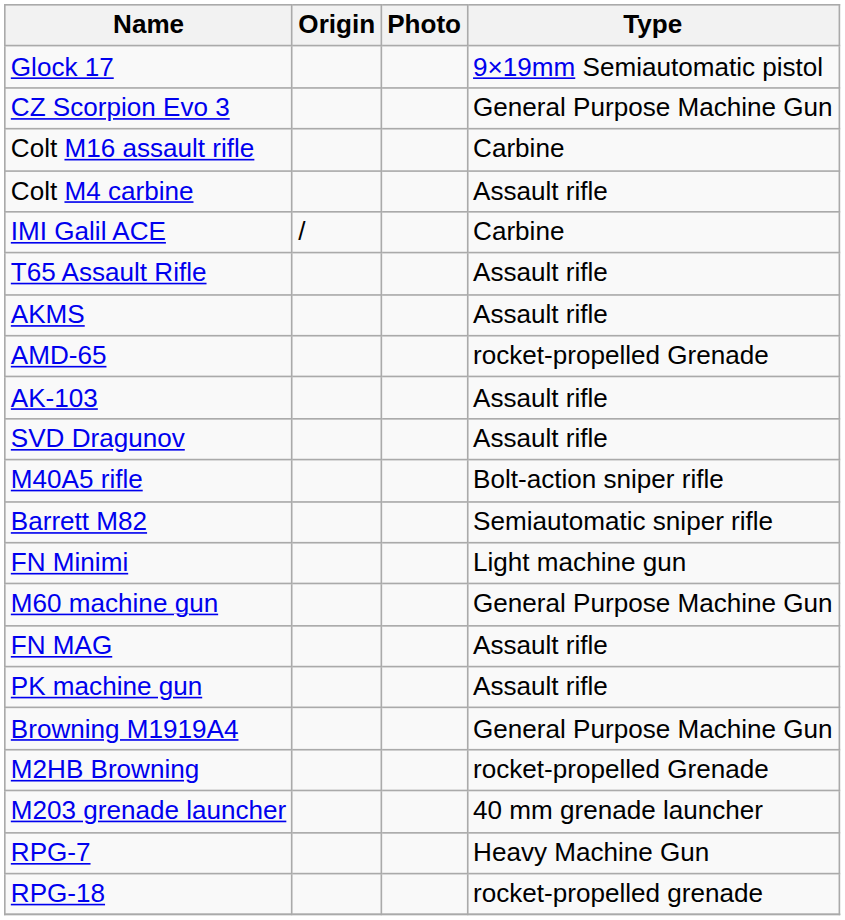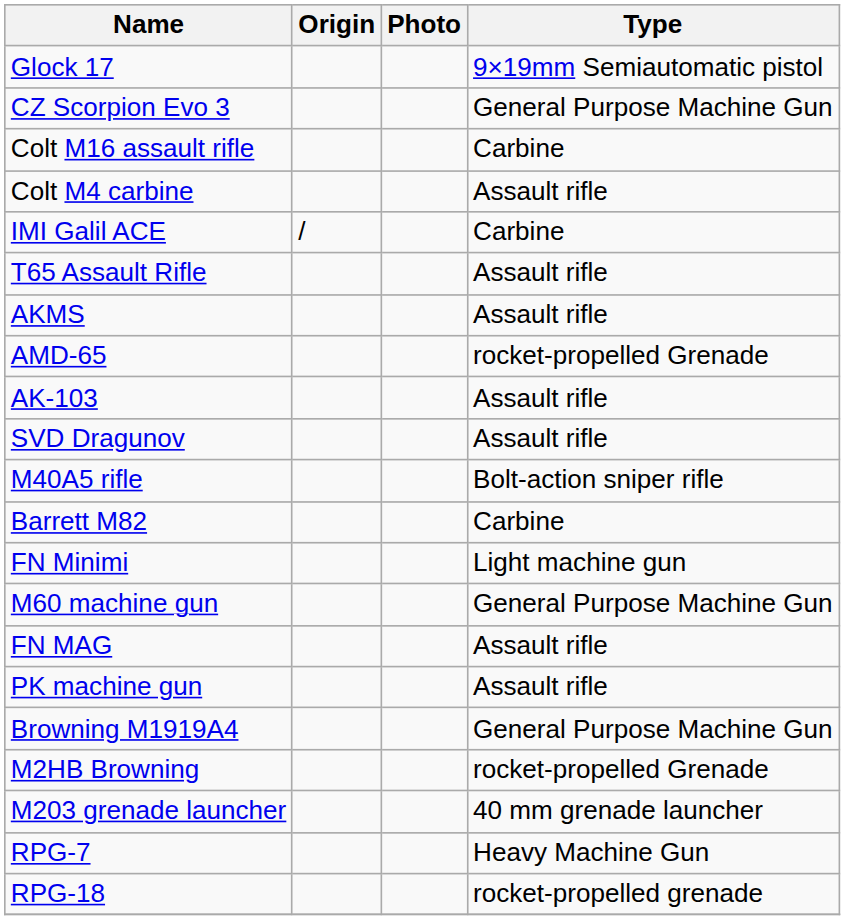 <table class="wikitable">
 <tr>
 <th>Name</th>
 <th>Origin</th>
 <th>Photo</th>
 <th>Type</th>
 </tr>
 <tr>
 <td><a href='#'>Glock 17</a></td>
 <td></td>
 <td></td>
 <td><a href='#'>9×19mm</a> Semiautomatic pistol</td>
 </tr>
 <tr>
 <td><a href='#'>CZ Scorpion Evo 3</a></td>
 <td></td>
 <td></td>
 <td>General Purpose Machine Gun</td>
 </tr>
 <tr>
 <td>Colt <a href='#'>M16 assault rifle</a></td>
 <td></td>
 <td></td>
 <td>Carbine</td>
 </tr>
 <tr>
 <td>Colt <a href='#'>M4 carbine</a></td>
 <td></td>
 <td></td>
 <td>Assault rifle</td>
 </tr>
 <tr>
 <td><a href='#'>IMI Galil ACE</a></td>
 <td>/</td>
 <td></td>
 <td>Carbine</td>
 </tr>
 <tr>
 <td><a href='#'>T65 Assault Rifle</a></td>
 <td></td>
 <td></td>
 <td>Assault rifle</td>
 </tr>
 <tr>
 <td><a href='#'>AKMS</a></td>
 <td></td>
 <td></td>
 <td>Assault rifle</td>
 </tr>
 <tr>
 <td><a href='#'>AMD-65</a></td>
 <td></td>
 <td></td>
 <td>rocket-propelled Grenade</td>
 </tr>
 <tr>
 <td><a href='#'>AK-103</a></td>
 <td></td>
 <td></td>
 <td>Assault rifle</td>
 </tr>
 <tr>
 <td><a href='#'>SVD Dragunov</a></td>
 <td></td>
 <td></td>
 <td>Assault rifle</td>
 </tr>
 <tr>
 <td><a href='#'>M40A5 rifle</a></td>
 <td></td>
 <td></td>
 <td>Bolt-action sniper rifle</td>
 </tr>
 <tr>
 <td><a href='#'>Barrett M82</a></td>
 <td></td>
 <td></td>
-<td>Semiautomatic sniper rifle</td>
+<td>Carbine</td>
 </tr>
 <tr>
 <td><a href='#'>FN Minimi</a></td>
 <td></td>
 <td></td>
 <td>Light machine gun</td>
 </tr>
 <tr>
 <td><a href='#'>M60 machine gun</a></td>
 <td></td>
 <td></td>
 <td>General Purpose Machine Gun</td>
 </tr>
 <tr>
 <td><a href='#'>FN MAG</a></td>
 <td></td>
 <td></td>
 <td>Assault rifle</td>
 </tr>
 <tr>
 <td><a href='#'>PK machine gun</a></td>
 <td></td>
 <td></td>
 <td>Assault rifle</td>
 </tr>
 <tr>
 <td><a href='#'>Browning M1919A4</a></td>
 <td></td>
 <td></td>
 <td>General Purpose Machine Gun</td>
 </tr>
 <tr>
 <td><a href='#'>M2HB Browning</a></td>
 <td></td>
 <td></td>
 <td>rocket-propelled Grenade</td>
 </tr>
 <tr>
 <td><a href='#'>M203 grenade launcher</a></td>
 <td></td>
 <td></td>
 <td>40 mm grenade launcher</td>
 </tr>
 <tr>
 <td><a href='#'>RPG-7</a></td>
 <td></td>
 <td></td>
 <td>Heavy Machine Gun</td>
 </tr>
 <tr>
 <td><a href='#'>RPG-18</a></td>
 <td></td>
 <td></td>
 <td>rocket-propelled grenade</td>
 </tr>
 <tr>
 </tr>
 </table>
